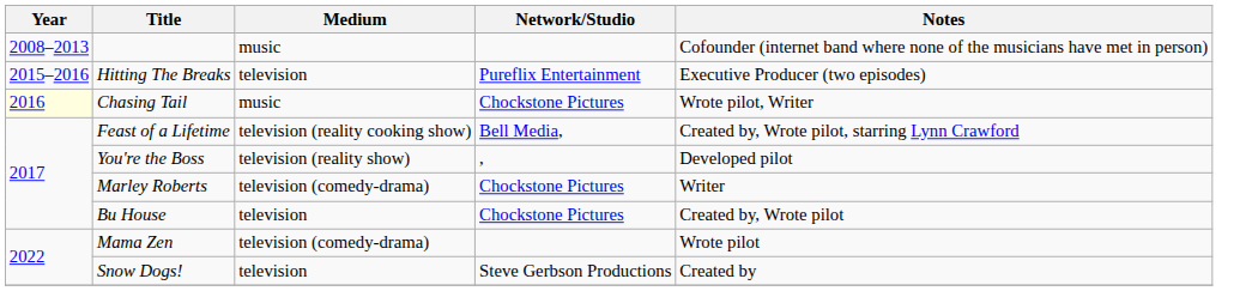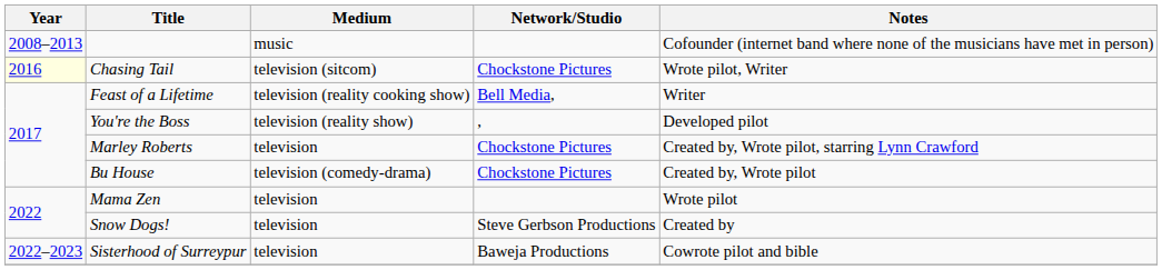 <table class="wikitable sortable">
 <tr>
 <th rowspan="1">Year</th>
 <th rowspan="1">Title</th>
 <th rowspan="1">Medium</th>
 <th rowspan="1">Network/Studio</th>
 <th rowspan="1">Notes</th>
 </tr>
 <tr>
 <td><a href='#'>2008</a>–<a href='#'>2013</a></td>
 <td></td>
 <td>music</td>
 <td></td>
 <td>Cofounder (internet band where none of the musicians have met in person)</td>
 </tr>
 <tr>
-<td><a href='#'>2015</a>–<a href='#'>2016</a></td>
-<td><em>Hitting The Breaks</em></td>
-<td>television</td>
-<td><a href='#'>Pureflix Entertainment</a></td>
-<td>Executive Producer (two episodes)</td>
-</tr>
-<tr>
 <td style="background: lightyellow;"><a href='#'>2016</a></td>
 <td><em>Chasing Tail</em></td>
-<td>music</td>
+<td>television (sitcom)</td>
 <td><a href='#'>Chockstone Pictures</a></td>
 <td>Wrote pilot, Writer</td>
 </tr>
 <tr>
 <td rowspan="4"><a href='#'>2017</a></td>
 <td><em>Feast of a Lifetime</em></td>
 <td>television (reality cooking show)</td>
 <td><a href='#'>Bell Media</a>, </td>
-<td>Created by, Wrote pilot, starring <a href='#'>Lynn Crawford</a></td>
+<td>Writer</td>
 </tr>
 <tr>
 <td><em>You're the Boss</em></td>
 <td>television (reality show)</td>
 <td>, </td>
 <td>Developed pilot</td>
 </tr>
 <tr>
 <td><em>Marley Roberts</em></td>
-<td>television (comedy-drama)</td>
+<td>television</td>
 <td><a href='#'>Chockstone Pictures</a></td>
-<td>Writer</td>
+<td>Created by, Wrote pilot, starring <a href='#'>Lynn Crawford</a></td>
 </tr>
 <tr>
 <td><em>Bu House</em></td>
-<td>television</td>
+<td>television (comedy-drama)</td>
 <td><a href='#'>Chockstone Pictures</a></td>
 <td>Created by, Wrote pilot</td>
 </tr>
 <tr>
 <td rowspan="2"><a href='#'>2022</a></td>
 <td><em>Mama Zen</em></td>
-<td>television (comedy-drama)</td>
+<td>television</td>
 <td></td>
 <td>Wrote pilot</td>
 </tr>
 <tr>
 <td><em>Snow Dogs!</em></td>
 <td>television</td>
 <td>Steve Gerbson Productions</td>
 <td>Created by</td>
 </tr>
 <tr>
+<td><a href='#'>2022</a>–<a href='#'>2023</a></td>
+<td><em>Sisterhood of Surreypur</em></td>
+<td>television</td>
+<td>Baweja Productions</td>
+<td>Cowrote pilot and bible</td>
+</tr>
+<tr>
 </tr>
 </table>
